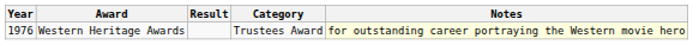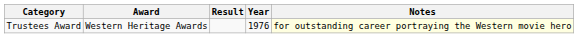 <table class="wikitable plainrowheaders sortable">
 <tr>
-<th scope="col">Year</th>
+<th scope="col">Category</th>
 <th scope="col">Award</th>
 <th scope="col">Result</th>
-<th scope="col">Category</th>
+<th scope="col">Year</th>
 <th scope="col" class="unsortable">Notes</th>
 </tr>
 <tr>
-<td>1976</td>
+<td>Trustees Award</td>
 <td>Western Heritage Awards</td>
 <td></td>
-<td>Trustees Award</td>
+<td>1976</td>
 <td style="background: lightyellow;">for outstanding career portraying the Western movie hero</td>
 </tr>
 </table>
